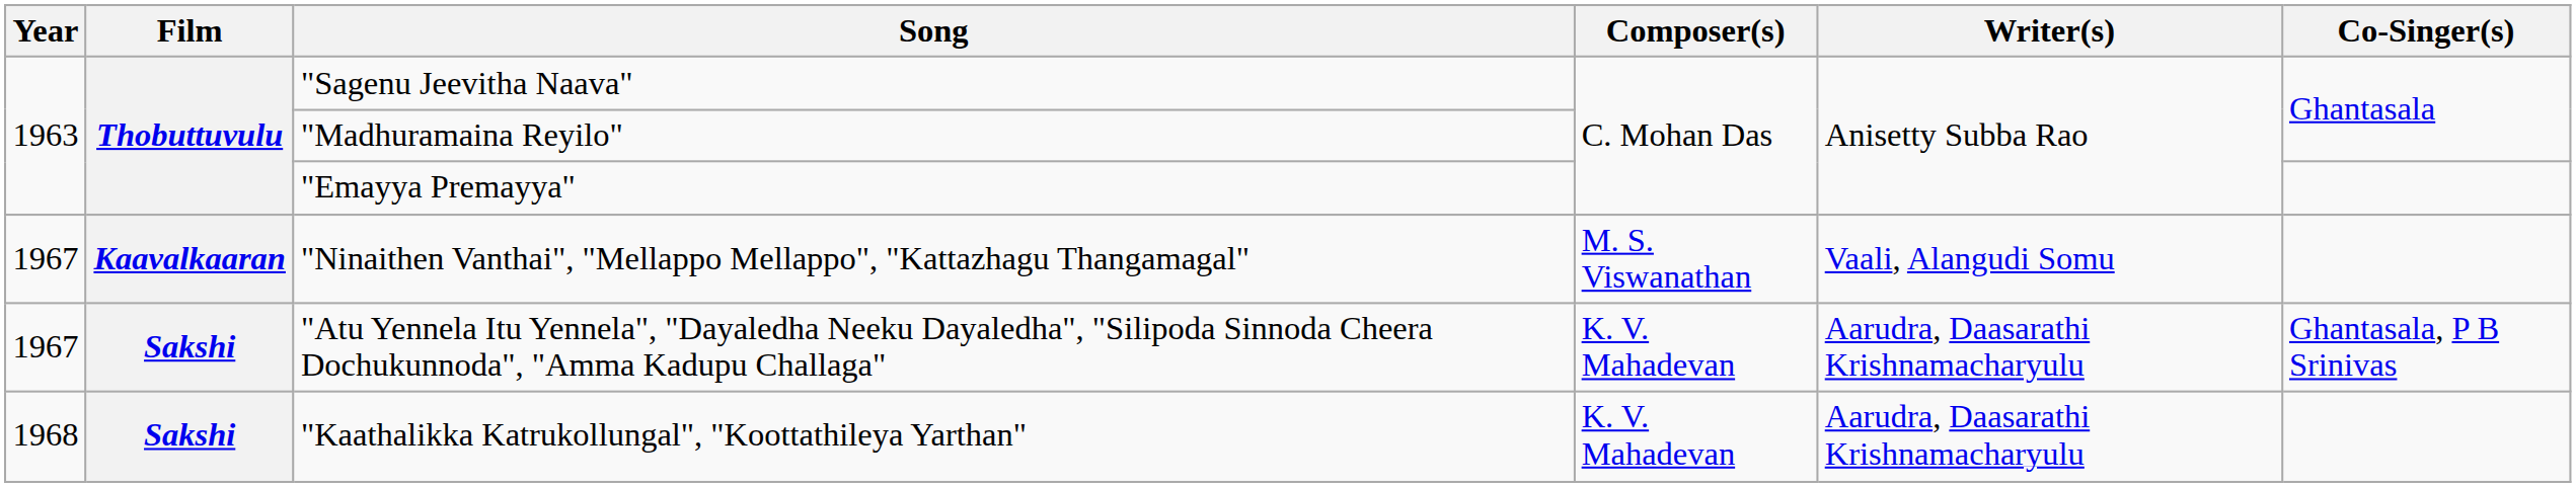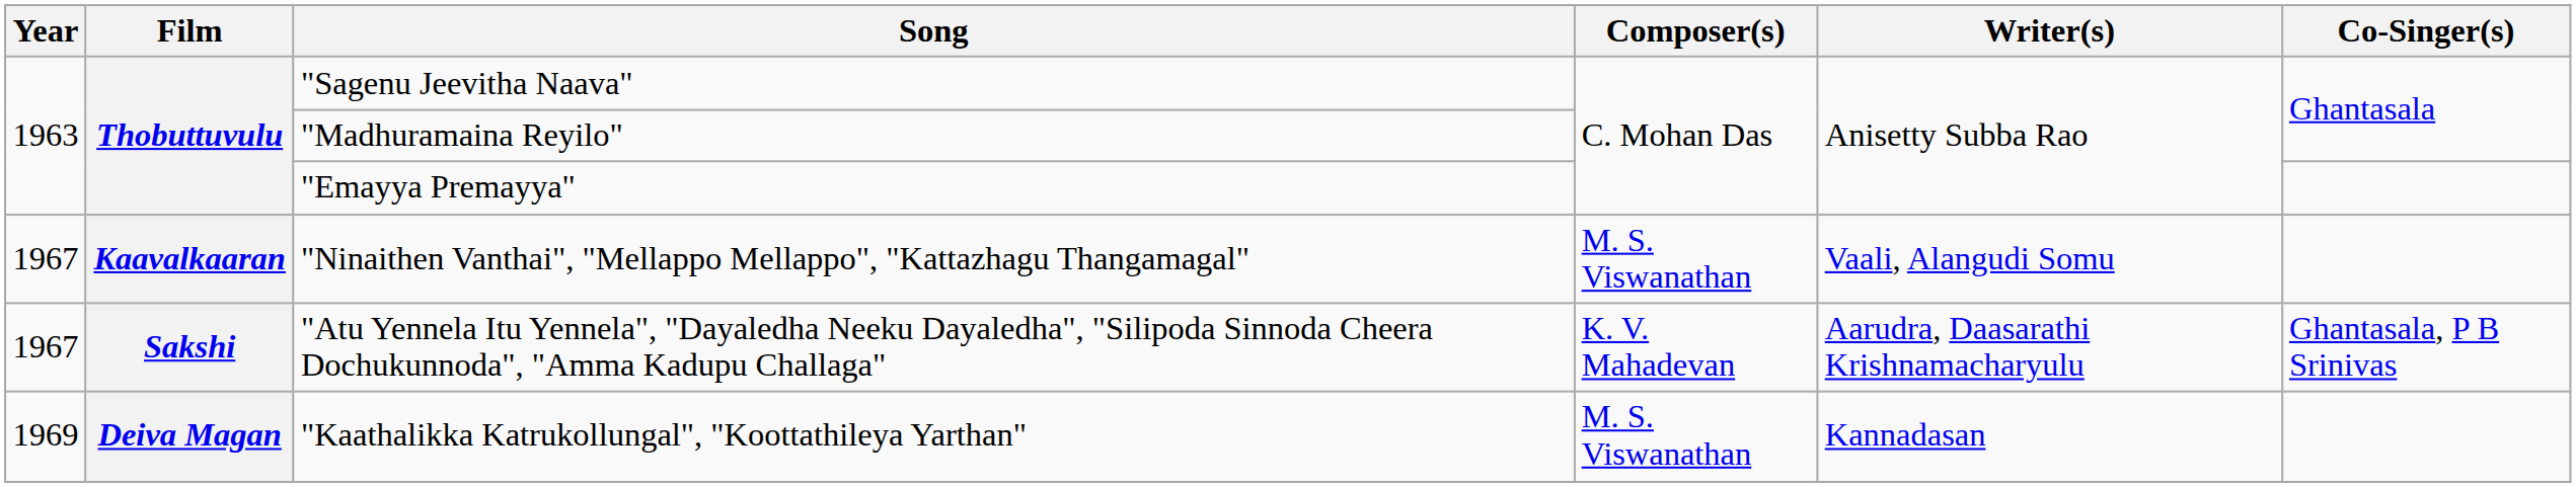 <table class="wikitable sortable">
 <tr>
 <th>Year</th>
 <th>Film</th>
 <th>Song</th>
 <th>Composer(s)</th>
 <th>Writer(s)</th>
 <th>Co-Singer(s)</th>
 </tr>
 <tr>
 <td rowspan="3">1963</td>
 <th rowspan="3"><em><a href='#'>Thobuttuvulu</a></em></th>
 <td>"Sagenu Jeevitha Naava"</td>
 <td rowspan="3">C. Mohan Das</td>
 <td rowspan="3">Anisetty Subba Rao</td>
 <td rowspan="2"><a href='#'>Ghantasala</a></td>
 </tr>
 <tr>
 <td>"Madhuramaina Reyilo"</td>
 </tr>
 <tr>
 <td>"Emayya Premayya"</td>
 <td></td>
 </tr>
 <tr>
 <td>1967</td>
 <th><em><a href='#'>Kaavalkaaran</a></em></th>
 <td>"Ninaithen Vanthai", "Mellappo Mellappo", "Kattazhagu Thangamagal"</td>
 <td><a href='#'>M. S. Viswanathan</a></td>
 <td><a href='#'>Vaali</a>, <a href='#'>Alangudi Somu</a></td>
 </tr>
 <tr>
 <td>1967</td>
 <th><em><a href='#'>Sakshi</a></em></th>
 <td>"Atu Yennela Itu Yennela", "Dayaledha Neeku Dayaledha", "Silipoda Sinnoda Cheera Dochukunnoda", "Amma Kadupu Challaga"</td>
 <td><a href='#'>K. V. Mahadevan</a></td>
 <td><a href='#'>Aarudra</a>, <a href='#'>Daasarathi Krishnamacharyulu</a></td>
 <td><a href='#'>Ghantasala</a>, <a href='#'>P B Srinivas</a></td>
 </tr>
 <tr>
-<td>1968</td>
-<th><em><a href='#'>Sakshi</a></em></th>
+<td>1969</td>
+<th><em><a href='#'>Deiva Magan</a></em></th>
 <td>"Kaathalikka Katrukollungal", "Koottathileya Yarthan"</td>
-<td><a href='#'>K. V. Mahadevan</a></td>
-<td><a href='#'>Aarudra</a>, <a href='#'>Daasarathi Krishnamacharyulu</a></td>
+<td><a href='#'>M. S. Viswanathan</a></td>
+<td><a href='#'>Kannadasan</a></td>
 </tr>
 </table>
